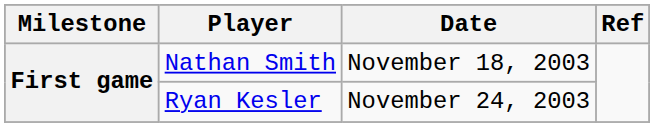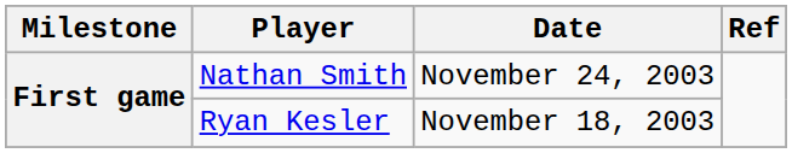 <table class="wikitable">
 <tr>
 <th scope="col">Milestone</th>
 <th scope="col">Player</th>
 <th scope="col">Date</th>
 <th scope="col">Ref</th>
 </tr>
 <tr>
 <th rowspan=2>First game</th>
 <td><a href='#'>Nathan Smith</a></td>
-<td>November 18, 2003</td>
+<td>November 24, 2003</td>
 <td rowspan=2></td>
 </tr>
 <tr>
 <td><a href='#'>Ryan Kesler</a></td>
-<td>November 24, 2003</td>
+<td>November 18, 2003</td>
 </tr>
 </table>
